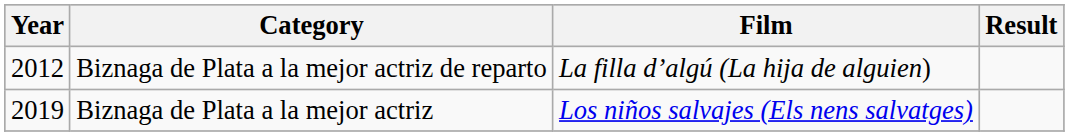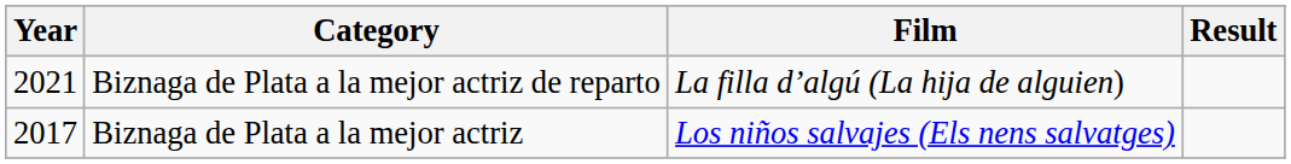 <table class="wikitable" border="1">
 <tr>
 <th>Year</th>
 <th>Category</th>
 <th>Film</th>
 <th>Result</th>
 </tr>
 <tr>
-<td>2012</td>
+<td>2021</td>
 <td>Biznaga de Plata a la mejor actriz de reparto</td>
 <td><em>La filla d’algú (La hija de alguien</em>)</td>
 <td></td>
 </tr>
 <tr>
-<td>2019</td>
+<td>2017</td>
 <td>Biznaga de Plata a la mejor actriz</td>
 <td><em><a href='#'>Los niños salvajes (Els nens salvatges)</a></em></td>
 <td></td>
 </tr>
 </table>
